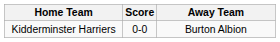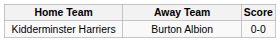 <table class="wikitable" style="text-align:center;">
 <tr>
 <th width=175>Home Team</th>
+<th width=175>Away Team</th>
 <th width=20>Score</th>
-<th width=175>Away Team</th>
 </tr>
 <tr>
 <td>Kidderminster Harriers</td>
+<td>Burton Albion</td>
 <td>0-0</td>
-<td>Burton Albion</td>
 </tr>
 </table>
